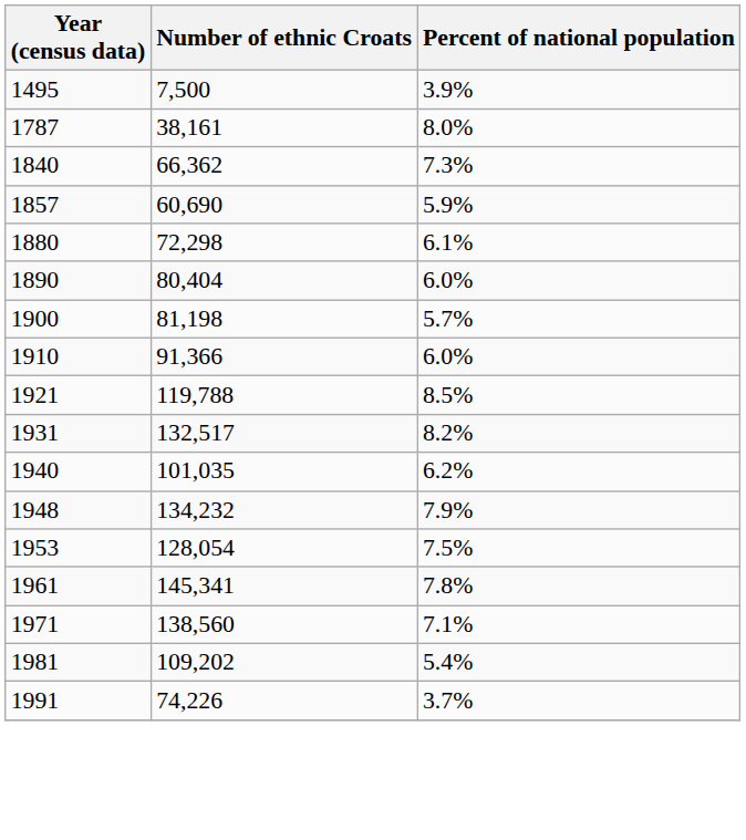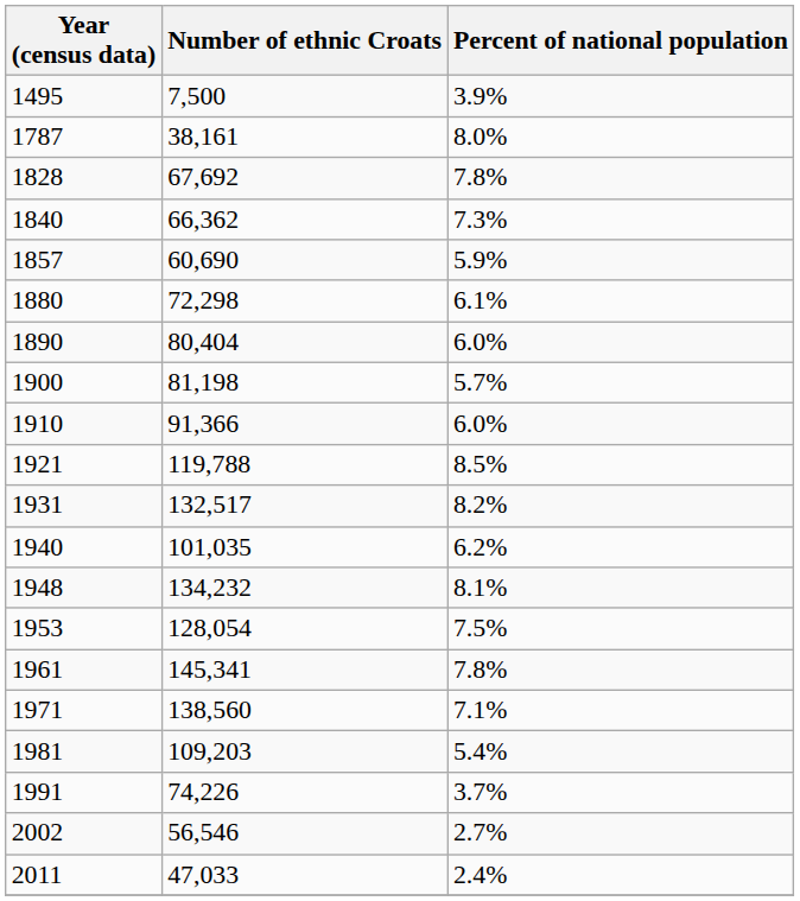 <table class="wikitable">
 <tr>
 <th>Year<br>(census data)</th>
 <th>Number of ethnic Croats</th>
 <th>Percent of national population</th>
 </tr>
 <tr>
 <td>1495</td>
 <td>7,500</td>
 <td>3.9%</td>
 </tr>
 <tr bgcolor="#fbfbfb">
 <td>1787</td>
 <td>38,161</td>
 <td>8.0%</td>
+</tr>
+<tr>
+<td>1828</td>
+<td>67,692</td>
+<td>7.8%</td>
 </tr>
 <tr bgcolor="#fbfbfb">
 <td>1840</td>
 <td>66,362</td>
 <td>7.3%</td>
 </tr>
 <tr>
 <td>1857</td>
 <td>60,690</td>
 <td>5.9%</td>
 </tr>
 <tr bgcolor="#fbfbfb">
 <td>1880</td>
 <td>72,298</td>
 <td>6.1%</td>
 </tr>
 <tr>
 <td>1890</td>
 <td>80,404</td>
 <td>6.0%</td>
 </tr>
 <tr bgcolor="#fbfbfb">
 <td>1900</td>
 <td>81,198</td>
 <td>5.7%</td>
 </tr>
 <tr>
 <td>1910</td>
 <td>91,366</td>
 <td>6.0%</td>
 </tr>
 <tr bgcolor="#fbfbfb">
 <td>1921</td>
 <td>119,788</td>
 <td>8.5%</td>
 </tr>
 <tr>
 <td>1931</td>
 <td>132,517</td>
 <td>8.2%</td>
 </tr>
 <tr bgcolor="#fbfbfb">
 <td>1940</td>
 <td>101,035</td>
 <td>6.2%</td>
 </tr>
 <tr>
 <td>1948</td>
 <td>134,232</td>
-<td>7.9%</td>
+<td>8.1%</td>
 </tr>
 <tr bgcolor="#fbfbfb">
 <td>1953</td>
 <td>128,054</td>
 <td>7.5%</td>
 </tr>
 <tr>
 <td>1961</td>
 <td>145,341</td>
 <td>7.8%</td>
 </tr>
 <tr bgcolor="#fbfbfb">
 <td>1971</td>
 <td>138,560</td>
 <td>7.1%</td>
 </tr>
 <tr>
 <td>1981</td>
-<td>109,202</td>
+<td>109,203</td>
 <td>5.4%</td>
 </tr>
 <tr bgcolor="#fbfbfb">
 <td>1991</td>
 <td>74,226</td>
 <td>3.7%</td>
 </tr>
 <tr>
+<td>2002</td>
+<td>56,546</td>
+<td>2.7%</td>
+</tr>
+<tr bgcolor="#fbfbfb">
+<td>2011</td>
+<td>47,033</td>
+<td>2.4%</td>
+</tr>
+<tr>
 </tr>
 </table>
